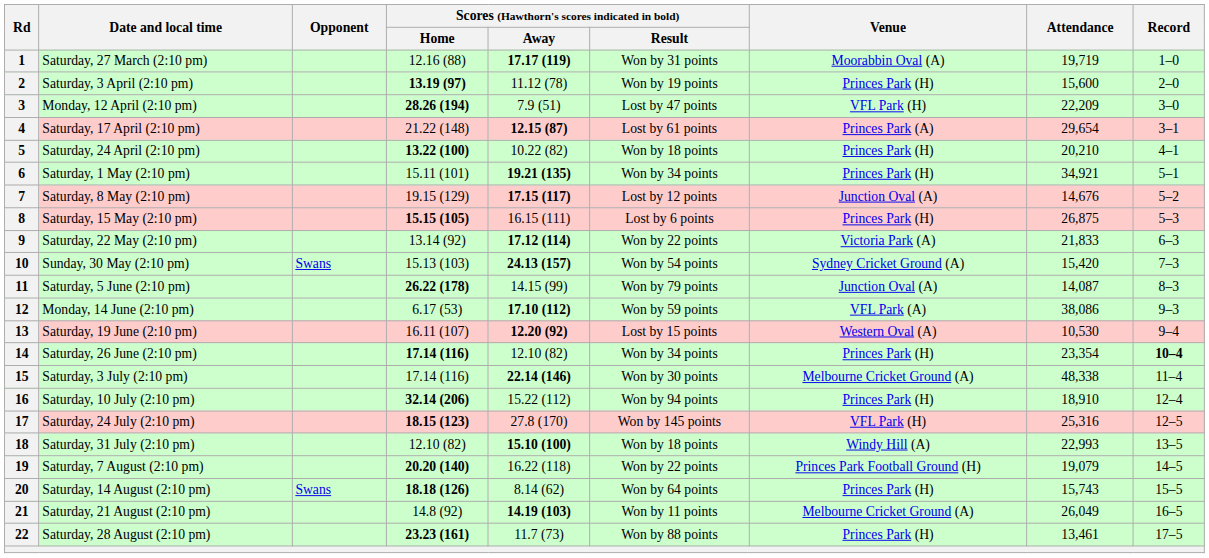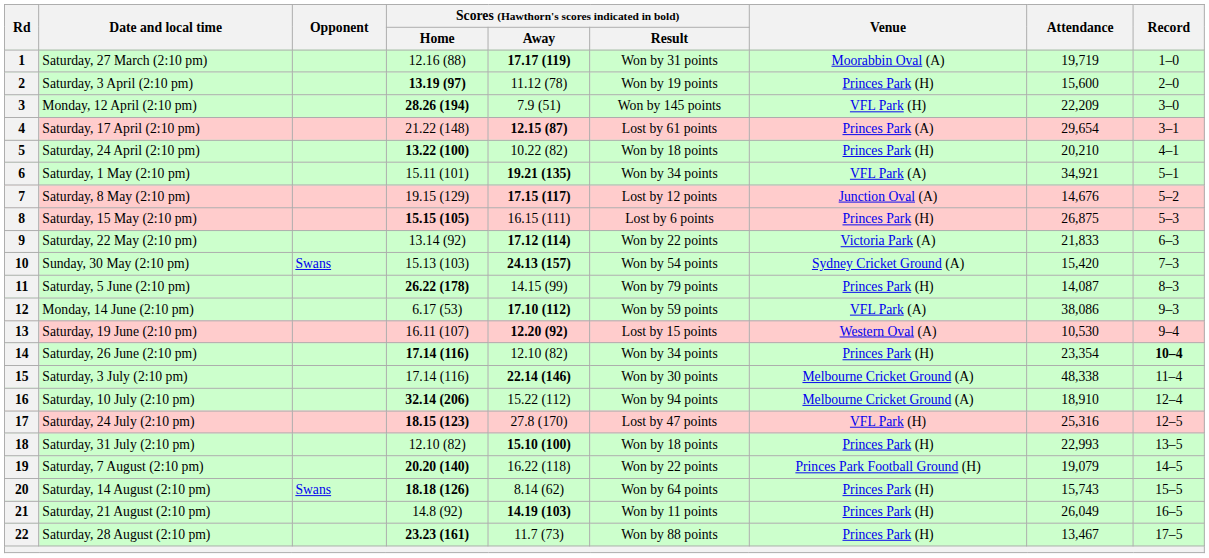 <table class="wikitable" style="font-size:90%; text-align:center; width: 100%; margin-left: auto; margin-right: auto">
 <tr>
 <th rowspan="2">Rd</th>
 <th rowspan="2">Date and local time</th>
 <th rowspan="2">Opponent</th>
 <th colspan="3">Scores <small>(Hawthorn's scores indicated in bold)</small></th>
 <th rowspan="2">Venue</th>
 <th rowspan="2">Attendance</th>
 <th rowspan="2">Record</th>
 </tr>
 <tr>
 <th>Home</th>
 <th>Away</th>
 <th>Result</th>
 </tr>
 <tr style="background:#cfc">
 <th>1</th>
 <td align=left>Saturday, 27 March (2:10 pm)</td>
 <td align=left></td>
 <td>12.16 (88)</td>
 <td><strong>17.17 (119)</strong></td>
 <td>Won by 31 points</td>
 <td><a href='#'>Moorabbin Oval</a> (A)</td>
 <td>19,719</td>
 <td>1–0</td>
 </tr>
 <tr style="background:#cfc">
 <th>2</th>
 <td align=left>Saturday, 3 April (2:10 pm)</td>
 <td align=left></td>
 <td><strong>13.19 (97)</strong></td>
 <td>11.12 (78)</td>
 <td>Won by 19 points</td>
 <td><a href='#'>Princes Park</a> (H)</td>
 <td>15,600</td>
 <td>2–0</td>
 </tr>
 <tr style="background:#cfc">
 <th>3</th>
 <td align=left>Monday, 12 April (2:10 pm)</td>
 <td align=left></td>
 <td><strong>28.26 (194)</strong></td>
 <td>7.9 (51)</td>
-<td>Lost by 47 points</td>
+<td>Won by 145 points</td>
 <td><a href='#'>VFL Park</a> (H)</td>
 <td>22,209</td>
 <td>3–0</td>
 </tr>
 <tr style="background:#fcc;">
 <th>4</th>
 <td align=left>Saturday, 17 April (2:10 pm)</td>
 <td align=left></td>
 <td>21.22 (148)</td>
 <td><strong>12.15 (87)</strong></td>
 <td>Lost by 61 points</td>
 <td><a href='#'>Princes Park</a> (A)</td>
 <td>29,654</td>
 <td>3–1</td>
 </tr>
 <tr style="background:#cfc">
 <th>5</th>
 <td align=left>Saturday, 24 April (2:10 pm)</td>
 <td align=left></td>
 <td><strong>13.22 (100)</strong></td>
 <td>10.22 (82)</td>
 <td>Won by 18 points</td>
 <td><a href='#'>Princes Park</a> (H)</td>
 <td>20,210</td>
 <td>4–1</td>
 </tr>
 <tr style="background:#cfc">
 <th>6</th>
 <td align=left>Saturday, 1 May (2:10 pm)</td>
 <td align=left></td>
 <td>15.11 (101)</td>
 <td><strong>19.21 (135)</strong></td>
 <td>Won by 34 points</td>
-<td><a href='#'>Princes Park</a> (H)</td>
+<td><a href='#'>VFL Park</a> (A)</td>
 <td>34,921</td>
 <td>5–1</td>
 </tr>
 <tr style="background:#fcc;">
 <th>7</th>
 <td align=left>Saturday, 8 May (2:10 pm)</td>
 <td align=left></td>
 <td>19.15 (129)</td>
 <td><strong>17.15 (117)</strong></td>
 <td>Lost by 12 points</td>
 <td><a href='#'>Junction Oval</a> (A)</td>
 <td>14,676</td>
 <td>5–2</td>
 </tr>
 <tr style="background:#fcc;">
 <th>8</th>
 <td align=left>Saturday, 15 May (2:10 pm)</td>
 <td align=left></td>
 <td><strong>15.15 (105)</strong></td>
 <td>16.15 (111)</td>
 <td>Lost by 6 points</td>
 <td><a href='#'>Princes Park</a> (H)</td>
 <td>26,875</td>
 <td>5–3</td>
 </tr>
 <tr style="background:#cfc">
 <th>9</th>
 <td align=left>Saturday, 22 May (2:10 pm)</td>
 <td align=left></td>
 <td>13.14 (92)</td>
 <td><strong>17.12 (114)</strong></td>
 <td>Won by 22 points</td>
 <td><a href='#'>Victoria Park</a> (A)</td>
 <td>21,833</td>
 <td>6–3</td>
 </tr>
 <tr style="background:#cfc">
 <th>10</th>
 <td align=left>Sunday, 30 May (2:10 pm)</td>
 <td align=left><a href='#'>Swans</a></td>
 <td>15.13 (103)</td>
 <td><strong>24.13 (157)</strong></td>
 <td>Won by 54 points</td>
 <td><a href='#'>Sydney Cricket Ground</a> (A)</td>
 <td>15,420</td>
 <td>7–3</td>
 </tr>
 <tr style="background:#cfc">
 <th>11</th>
 <td align=left>Saturday, 5 June (2:10 pm)</td>
 <td align=left></td>
 <td><strong>26.22 (178)</strong></td>
 <td>14.15 (99)</td>
 <td>Won by 79 points</td>
-<td><a href='#'>Junction Oval</a> (A)</td>
+<td><a href='#'>Princes Park</a> (H)</td>
 <td>14,087</td>
 <td>8–3</td>
 </tr>
 <tr style="background:#cfc">
 <th>12</th>
 <td align=left>Monday, 14 June (2:10 pm)</td>
 <td align=left></td>
 <td>6.17 (53)</td>
 <td><strong>17.10 (112)</strong></td>
 <td>Won by 59 points</td>
 <td><a href='#'>VFL Park</a> (A)</td>
 <td>38,086</td>
 <td>9–3</td>
 </tr>
 <tr style="background:#fcc;">
 <th>13</th>
 <td align=left>Saturday, 19 June (2:10 pm)</td>
 <td align=left></td>
 <td>16.11 (107)</td>
 <td><strong>12.20 (92)</strong></td>
 <td>Lost by 15 points</td>
 <td><a href='#'>Western Oval</a> (A)</td>
 <td>10,530</td>
 <td>9–4</td>
 </tr>
 <tr style="background:#cfc">
 <th>14</th>
 <td align=left>Saturday, 26 June (2:10 pm)</td>
 <td align=left></td>
 <td><strong>17.14 (116)</strong></td>
 <td>12.10 (82)</td>
 <td>Won by 34 points</td>
 <td><a href='#'>Princes Park</a> (H)</td>
 <td>23,354</td>
 <td><strong>10–4</strong></td>
 </tr>
 <tr style="background:#cfc">
 <th>15</th>
 <td align=left>Saturday, 3 July (2:10 pm)</td>
 <td align=left></td>
 <td>17.14 (116)</td>
 <td><strong>22.14 (146)</strong></td>
 <td>Won by 30 points</td>
 <td><a href='#'>Melbourne Cricket Ground</a> (A)</td>
 <td>48,338</td>
 <td>11–4</td>
 </tr>
 <tr style="background:#cfc">
 <th>16</th>
 <td align=left>Saturday, 10 July (2:10 pm)</td>
 <td align=left></td>
 <td><strong>32.14 (206)</strong></td>
 <td>15.22 (112)</td>
 <td>Won by 94 points</td>
-<td><a href='#'>Princes Park</a> (H)</td>
+<td><a href='#'>Melbourne Cricket Ground</a> (A)</td>
 <td>18,910</td>
 <td>12–4</td>
 </tr>
 <tr style="background:#fcc;">
 <th>17</th>
 <td align=left>Saturday, 24 July (2:10 pm)</td>
 <td align=left></td>
 <td><strong>18.15 (123)</strong></td>
 <td>27.8 (170)</td>
-<td>Won by 145 points</td>
+<td>Lost by 47 points</td>
 <td><a href='#'>VFL Park</a> (H)</td>
 <td>25,316</td>
 <td>12–5</td>
 </tr>
 <tr style="background:#cfc">
 <th>18</th>
 <td align=left>Saturday, 31 July (2:10 pm)</td>
 <td align=left></td>
 <td>12.10 (82)</td>
 <td><strong>15.10 (100)</strong></td>
 <td>Won by 18 points</td>
-<td><a href='#'>Windy Hill</a> (A)</td>
+<td><a href='#'>Princes Park</a> (H)</td>
 <td>22,993</td>
 <td>13–5</td>
 </tr>
 <tr style="background:#cfc">
 <th>19</th>
 <td align=left>Saturday, 7 August (2:10 pm)</td>
 <td align=left></td>
 <td><strong>20.20 (140)</strong></td>
 <td>16.22 (118)</td>
 <td>Won by 22 points</td>
 <td><a href='#'>Princes Park Football Ground</a> (H)</td>
 <td>19,079</td>
 <td>14–5</td>
 </tr>
 <tr style="background:#cfc">
 <th>20</th>
 <td align=left>Saturday, 14 August (2:10 pm)</td>
 <td align=left><a href='#'>Swans</a></td>
 <td><strong>18.18 (126)</strong></td>
 <td>8.14 (62)</td>
 <td>Won by 64 points</td>
 <td><a href='#'>Princes Park</a> (H)</td>
 <td>15,743</td>
 <td>15–5</td>
 </tr>
 <tr style="background:#cfc">
 <th>21</th>
 <td align=left>Saturday, 21 August (2:10 pm)</td>
 <td align=left></td>
 <td>14.8 (92)</td>
 <td><strong>14.19 (103)</strong></td>
 <td>Won by 11 points</td>
-<td><a href='#'>Melbourne Cricket Ground</a> (A)</td>
+<td><a href='#'>Princes Park</a> (H)</td>
 <td>26,049</td>
 <td>16–5</td>
 </tr>
 <tr style="background:#cfc">
 <th>22</th>
 <td align=left>Saturday, 28 August (2:10 pm)</td>
 <td align=left></td>
 <td><strong>23.23 (161)</strong></td>
 <td>11.7 (73)</td>
 <td>Won by 88 points</td>
 <td><a href='#'>Princes Park</a> (H)</td>
-<td>13,461</td>
+<td>13,467</td>
 <td>17–5</td>
 </tr>
 <tr>
 <th colspan=9></th>
 </tr>
 </table>
